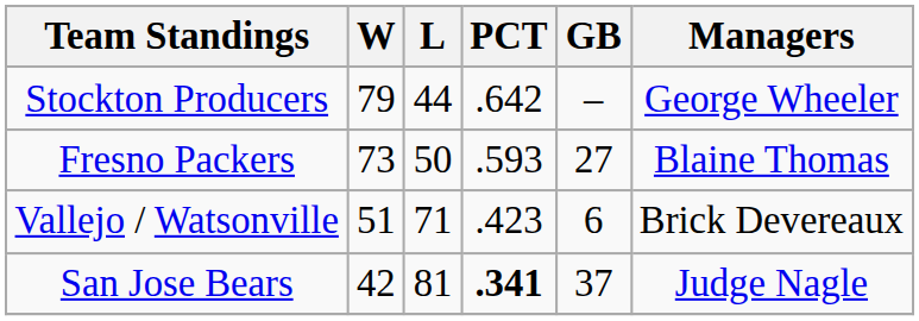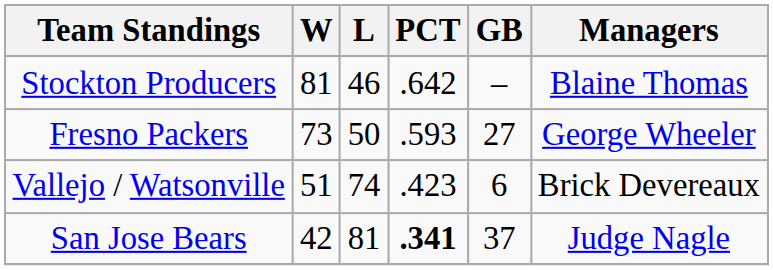 <table class="wikitable" style="text-align:center">
 <tr>
 <th>Team Standings</th>
 <th>W</th>
 <th>L</th>
 <th>PCT</th>
 <th>GB</th>
 <th>Managers</th>
 </tr>
 <tr>
 <td><a href='#'>Stockton Producers</a></td>
-<td>79</td>
-<td>44</td>
+<td>81</td>
+<td>46</td>
 <td>.642</td>
 <td>–</td>
-<td><a href='#'>George Wheeler</a></td>
+<td><a href='#'>Blaine Thomas</a></td>
 </tr>
 <tr>
 <td><a href='#'>Fresno Packers</a></td>
 <td>73</td>
 <td>50</td>
 <td>.593</td>
 <td>27</td>
-<td><a href='#'>Blaine Thomas</a></td>
+<td><a href='#'>George Wheeler</a></td>
 </tr>
 <tr>
 <td><a href='#'>Vallejo</a> / <a href='#'>Watsonville</a></td>
 <td>51</td>
-<td>71</td>
+<td>74</td>
 <td>.423</td>
 <td>6</td>
 <td>Brick Devereaux</td>
 </tr>
 <tr>
 <td><a href='#'>San Jose Bears</a></td>
 <td>42</td>
 <td>81</td>
 <td><strong>.341</strong></td>
 <td>37</td>
 <td><a href='#'>Judge Nagle</a></td>
 </tr>
 <tr>
 </tr>
 </table>
